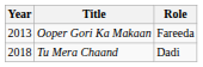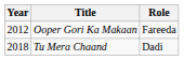 <table class="wikitable sortable plainrowheaders">
 <tr style="text-align:center;">
 <th scope="col">Year</th>
 <th scope="col">Title</th>
 <th scope="col">Role</th>
 </tr>
 <tr>
-<td>2013</td>
+<td>2012</td>
 <td><em>Ooper Gori Ka Makaan</em></td>
 <td>Fareeda</td>
 </tr>
 <tr>
 <td>2018</td>
 <td><em>Tu Mera Chaand</em></td>
 <td>Dadi</td>
 </tr>
 </table>
